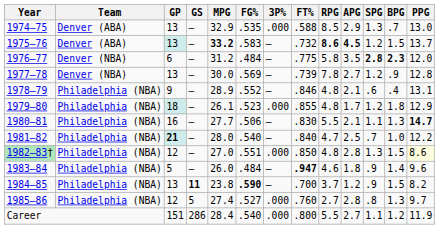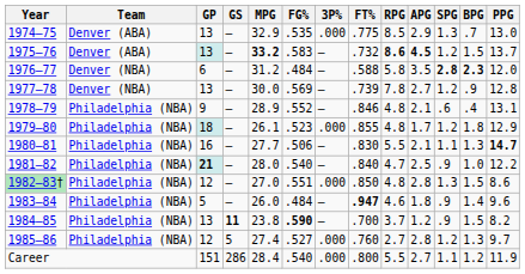 <table class="wikitable sortable">
 <tr>
 <th>Year</th>
 <th>Team</th>
 <th><abbr>GP</abbr></th>
 <th><abbr>GS</abbr></th>
 <th><abbr>MPG</abbr></th>
 <th><abbr>FG%</abbr></th>
 <th><abbr>3P%</abbr></th>
 <th><abbr>FT%</abbr></th>
 <th><abbr>RPG</abbr></th>
 <th><abbr>APG</abbr></th>
 <th><abbr>SPG</abbr></th>
 <th><abbr>BPG</abbr></th>
 <th><abbr>PPG</abbr></th>
 </tr>
 <tr>
 <td><a href='#'>1974–75</a></td>
 <td><a href='#'>Denver</a> (ABA)</td>
 <td>13</td>
 <td>—</td>
 <td>32.9</td>
 <td>.535</td>
 <td>.000</td>
-<td>.588</td>
+<td>.775</td>
 <td>8.5</td>
 <td>2.9</td>
 <td>1.3</td>
 <td>.7</td>
 <td>13.0</td>
 </tr>
 <tr>
 <td><a href='#'>1975–76</a></td>
 <td><a href='#'>Denver</a> (ABA)</td>
 <td style="background:#cfecec;">13</td>
 <td>—</td>
 <td><strong>33.2</strong></td>
 <td>.583</td>
 <td>—</td>
 <td>.732</td>
 <td><strong>8.6</strong></td>
 <td><strong>4.5</strong></td>
 <td>1.2</td>
 <td>1.5</td>
 <td>13.7</td>
 </tr>
 <tr>
 <td><a href='#'>1976–77</a></td>
 <td><a href='#'>Denver</a> (NBA)</td>
 <td>6</td>
 <td>—</td>
 <td>31.2</td>
 <td>.484</td>
 <td>—</td>
-<td>.775</td>
+<td>.588</td>
 <td>5.8</td>
 <td>3.5</td>
 <td><strong>2.8</strong></td>
 <td><strong>2.3</strong></td>
 <td>12.0</td>
 </tr>
 <tr>
 <td><a href='#'>1977–78</a></td>
 <td><a href='#'>Denver</a> (NBA)</td>
 <td>13</td>
 <td>—</td>
 <td>30.0</td>
 <td>.569</td>
 <td>—</td>
 <td>.739</td>
 <td>7.8</td>
 <td>2.7</td>
 <td>1.2</td>
 <td>.9</td>
 <td>12.8</td>
 </tr>
 <tr>
 <td><a href='#'>1978–79</a></td>
 <td><a href='#'>Philadelphia</a> (NBA)</td>
 <td>9</td>
 <td>—</td>
 <td>28.9</td>
 <td>.552</td>
 <td>—</td>
 <td>.846</td>
 <td>4.8</td>
 <td>2.1</td>
 <td>.6</td>
 <td>.4</td>
 <td>13.1</td>
 </tr>
 <tr>
 <td><a href='#'>1979–80</a></td>
 <td><a href='#'>Philadelphia</a> (NBA)</td>
 <td style="background:#cfecec;">18</td>
 <td>—</td>
 <td>26.1</td>
 <td>.523</td>
 <td>.000</td>
 <td>.855</td>
 <td>4.8</td>
 <td>1.7</td>
 <td>1.2</td>
 <td>1.8</td>
 <td>12.9</td>
 </tr>
 <tr>
 <td><a href='#'>1980–81</a></td>
 <td><a href='#'>Philadelphia</a> (NBA)</td>
 <td>16</td>
 <td>—</td>
 <td>27.7</td>
 <td>.506</td>
 <td>—</td>
 <td>.830</td>
 <td>5.5</td>
 <td>2.1</td>
 <td>1.1</td>
 <td>1.3</td>
 <td><strong>14.7</strong></td>
 </tr>
 <tr>
 <td><a href='#'>1981–82</a></td>
 <td><a href='#'>Philadelphia</a> (NBA)</td>
 <td style="background:#cfecec;"><strong>21</strong></td>
 <td>—</td>
 <td>28.0</td>
 <td>.540</td>
 <td>—</td>
 <td>.840</td>
 <td>4.7</td>
 <td>2.5</td>
-<td>.7</td>
+<td>.9</td>
 <td>1.0</td>
 <td>12.2</td>
 </tr>
 <tr>
 <td style="text-align:left;background:#afe6ba;"><a href='#'>1982–83</a>†</td>
 <td><a href='#'>Philadelphia</a> (NBA)</td>
 <td>12</td>
 <td>—</td>
 <td>27.0</td>
 <td>.551</td>
 <td>.000</td>
 <td>.850</td>
 <td>4.8</td>
 <td>2.8</td>
 <td>1.3</td>
 <td>1.5</td>
-<td style="background: lightyellow;">8.6</td>
+<td>8.6</td>
 </tr>
 <tr>
 <td><a href='#'>1983–84</a></td>
 <td><a href='#'>Philadelphia</a> (NBA)</td>
 <td>5</td>
 <td>—</td>
 <td>26.0</td>
 <td>.484</td>
 <td>—</td>
 <td><strong>.947</strong></td>
 <td>4.6</td>
 <td>1.8</td>
 <td>.9</td>
 <td>1.4</td>
 <td>9.6</td>
 </tr>
 <tr>
 <td><a href='#'>1984–85</a></td>
 <td><a href='#'>Philadelphia</a> (NBA)</td>
 <td>13</td>
 <td><strong>11</strong></td>
 <td>23.8</td>
 <td><strong>.590</strong></td>
 <td>—</td>
 <td>.700</td>
 <td>3.7</td>
 <td>1.2</td>
 <td>.9</td>
 <td>1.5</td>
 <td>8.2</td>
 </tr>
 <tr>
 <td><a href='#'>1985–86</a></td>
 <td><a href='#'>Philadelphia</a> (NBA)</td>
 <td>12</td>
 <td>5</td>
 <td>27.4</td>
 <td>.527</td>
 <td>.000</td>
 <td>.760</td>
 <td>2.7</td>
 <td>2.8</td>
-<td>.8</td>
+<td>1.2</td>
 <td>1.3</td>
 <td>9.7</td>
 </tr>
 <tr>
 <td colspan="2">Career</td>
 <td>151</td>
 <td>286</td>
 <td>28.4</td>
 <td>.540</td>
 <td>.000</td>
 <td>.800</td>
 <td>5.5</td>
 <td>2.7</td>
 <td>1.1</td>
 <td>1.2</td>
 <td>11.9</td>
 </tr>
 </table>
